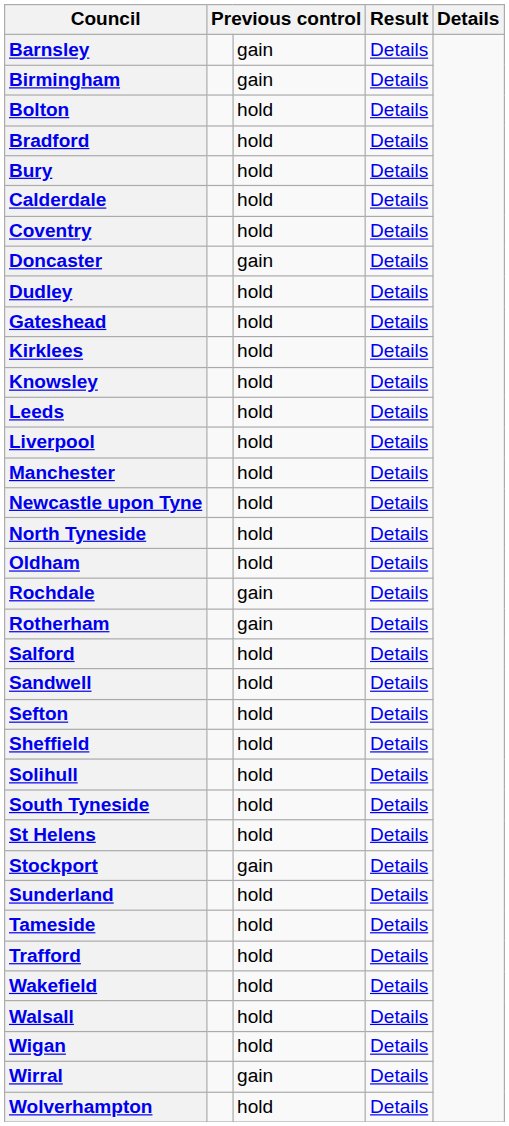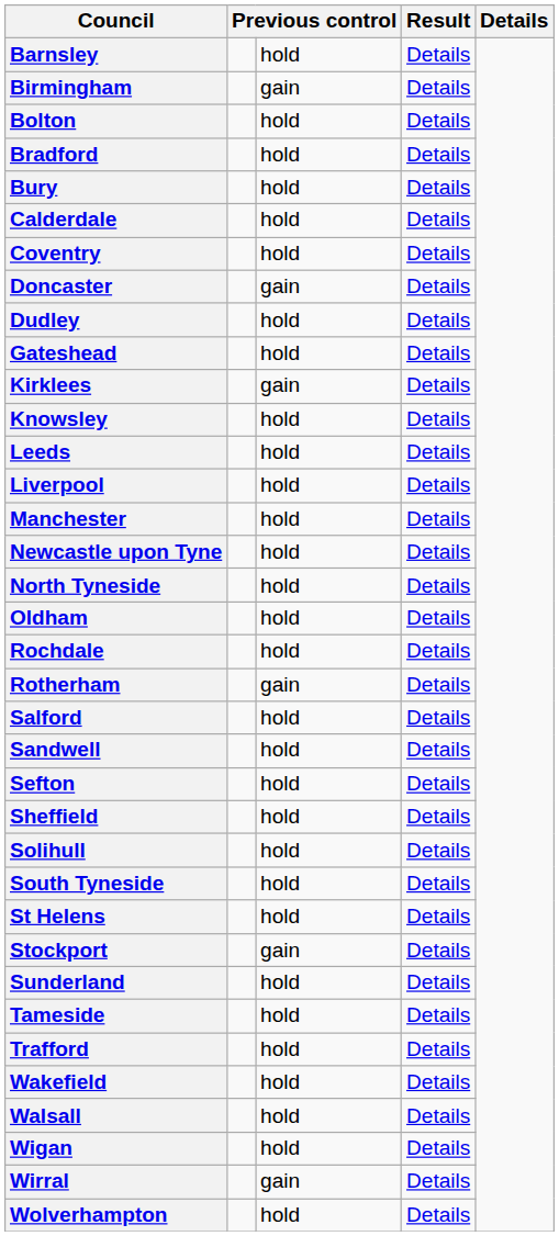 <table class="wikitable sortable" border="1">
 <tr>
 <th scope="col">Council</th>
 <th colspan=2>Previous control</th>
 <th colspan=2>Result</th>
 <th class="unsortable" scope="col">Details</th>
 </tr>
 <tr>
 <th scope="row" style="text-align: left;"><a href='#'>Barnsley</a></th>
 <td></td>
-<td> gain</td>
+<td> hold</td>
 <td><a href='#'>Details</a></td>
 </tr>
 <tr>
 <th scope="row" style="text-align: left;"><a href='#'>Birmingham</a></th>
 <td></td>
 <td> gain</td>
 <td><a href='#'>Details</a></td>
 </tr>
 <tr>
 <th scope="row" style="text-align: left;"><a href='#'>Bolton</a></th>
 <td></td>
 <td> hold</td>
 <td><a href='#'>Details</a></td>
 </tr>
 <tr>
 <th scope="row" style="text-align: left;"><a href='#'>Bradford</a></th>
 <td></td>
 <td> hold</td>
 <td><a href='#'>Details</a></td>
 </tr>
 <tr>
 <th scope="row" style="text-align: left;"><a href='#'>Bury</a></th>
 <td></td>
 <td> hold</td>
 <td><a href='#'>Details</a></td>
 </tr>
 <tr>
 <th scope="row" style="text-align: left;"><a href='#'>Calderdale</a></th>
 <td></td>
 <td> hold</td>
 <td><a href='#'>Details</a></td>
 </tr>
 <tr>
 <th scope="row" style="text-align: left;"><a href='#'>Coventry</a></th>
 <td></td>
 <td> hold</td>
 <td><a href='#'>Details</a></td>
 </tr>
 <tr>
 <th scope="row" style="text-align: left;"><a href='#'>Doncaster</a></th>
 <td></td>
 <td> gain</td>
 <td><a href='#'>Details</a></td>
 </tr>
 <tr>
 <th scope="row" style="text-align: left;"><a href='#'>Dudley</a></th>
 <td></td>
 <td> hold</td>
 <td><a href='#'>Details</a></td>
 </tr>
 <tr>
 <th scope="row" style="text-align: left;"><a href='#'>Gateshead</a></th>
 <td></td>
 <td> hold</td>
 <td><a href='#'>Details</a></td>
 </tr>
 <tr>
 <th scope="row" style="text-align: left;"><a href='#'>Kirklees</a></th>
 <td></td>
-<td> hold</td>
+<td> gain</td>
 <td><a href='#'>Details</a></td>
 </tr>
 <tr>
 <th scope="row" style="text-align: left;"><a href='#'>Knowsley</a></th>
 <td></td>
 <td> hold</td>
 <td><a href='#'>Details</a></td>
 </tr>
 <tr>
 <th scope="row" style="text-align: left;"><a href='#'>Leeds</a></th>
 <td></td>
 <td> hold</td>
 <td><a href='#'>Details</a></td>
 </tr>
 <tr>
 <th scope="row" style="text-align: left;"><a href='#'>Liverpool</a></th>
 <td></td>
 <td> hold</td>
 <td><a href='#'>Details</a></td>
 </tr>
 <tr>
 <th scope="row" style="text-align: left;"><a href='#'>Manchester</a></th>
 <td></td>
 <td> hold</td>
 <td><a href='#'>Details</a></td>
 </tr>
 <tr>
 <th scope="row" style="text-align: left;"><a href='#'>Newcastle upon Tyne</a></th>
 <td></td>
 <td> hold</td>
 <td><a href='#'>Details</a></td>
 </tr>
 <tr>
 <th scope="row" style="text-align: left;"><a href='#'>North Tyneside</a></th>
 <td></td>
 <td> hold</td>
 <td><a href='#'>Details</a></td>
 </tr>
 <tr>
 <th scope="row" style="text-align: left;"><a href='#'>Oldham</a></th>
 <td></td>
 <td> hold</td>
 <td><a href='#'>Details</a></td>
 </tr>
 <tr>
 <th scope="row" style="text-align: left;"><a href='#'>Rochdale</a></th>
 <td></td>
-<td> gain</td>
+<td> hold</td>
 <td><a href='#'>Details</a></td>
 </tr>
 <tr>
 <th scope="row" style="text-align: left;"><a href='#'>Rotherham</a></th>
 <td></td>
 <td> gain</td>
 <td><a href='#'>Details</a></td>
 </tr>
 <tr>
 <th scope="row" style="text-align: left;"><a href='#'>Salford</a></th>
 <td></td>
 <td> hold</td>
 <td><a href='#'>Details</a></td>
 </tr>
 <tr>
 <th scope="row" style="text-align: left;"><a href='#'>Sandwell</a></th>
 <td></td>
 <td> hold</td>
 <td><a href='#'>Details</a></td>
 </tr>
 <tr>
 <th scope="row" style="text-align: left;"><a href='#'>Sefton</a></th>
 <td></td>
 <td> hold</td>
 <td><a href='#'>Details</a></td>
 </tr>
 <tr>
 <th scope="row" style="text-align: left;"><a href='#'>Sheffield</a></th>
 <td></td>
 <td> hold</td>
 <td><a href='#'>Details</a></td>
 </tr>
 <tr>
 <th scope="row" style="text-align: left;"><a href='#'>Solihull</a></th>
 <td></td>
 <td> hold</td>
 <td><a href='#'>Details</a></td>
 </tr>
 <tr>
 <th scope="row" style="text-align: left;"><a href='#'>South Tyneside</a></th>
 <td></td>
 <td> hold</td>
 <td><a href='#'>Details</a></td>
 </tr>
 <tr>
 <th scope="row" style="text-align: left;"><a href='#'>St Helens</a></th>
 <td></td>
 <td> hold</td>
 <td><a href='#'>Details</a></td>
 </tr>
 <tr>
 <th scope="row" style="text-align: left;"><a href='#'>Stockport</a></th>
 <td></td>
 <td> gain</td>
 <td><a href='#'>Details</a></td>
 </tr>
 <tr>
 <th scope="row" style="text-align: left;"><a href='#'>Sunderland</a></th>
 <td></td>
 <td> hold</td>
 <td><a href='#'>Details</a></td>
 </tr>
 <tr>
 <th scope="row" style="text-align: left;"><a href='#'>Tameside</a></th>
 <td></td>
 <td> hold</td>
 <td><a href='#'>Details</a></td>
 </tr>
 <tr>
 <th scope="row" style="text-align: left;"><a href='#'>Trafford</a></th>
 <td></td>
 <td> hold</td>
 <td><a href='#'>Details</a></td>
 </tr>
 <tr>
 <th scope="row" style="text-align: left;"><a href='#'>Wakefield</a></th>
 <td></td>
 <td> hold</td>
 <td><a href='#'>Details</a></td>
 </tr>
 <tr>
 <th scope="row" style="text-align: left;"><a href='#'>Walsall</a></th>
 <td></td>
 <td> hold</td>
 <td><a href='#'>Details</a></td>
 </tr>
 <tr>
 <th scope="row" style="text-align: left;"><a href='#'>Wigan</a></th>
 <td></td>
 <td> hold</td>
 <td><a href='#'>Details</a></td>
 </tr>
 <tr>
 <th scope="row" style="text-align: left;"><a href='#'>Wirral</a></th>
 <td></td>
 <td> gain</td>
 <td><a href='#'>Details</a></td>
 </tr>
 <tr>
 <th scope="row" style="text-align: left;"><a href='#'>Wolverhampton</a></th>
 <td></td>
 <td> hold</td>
 <td><a href='#'>Details</a></td>
 </tr>
 </table>
